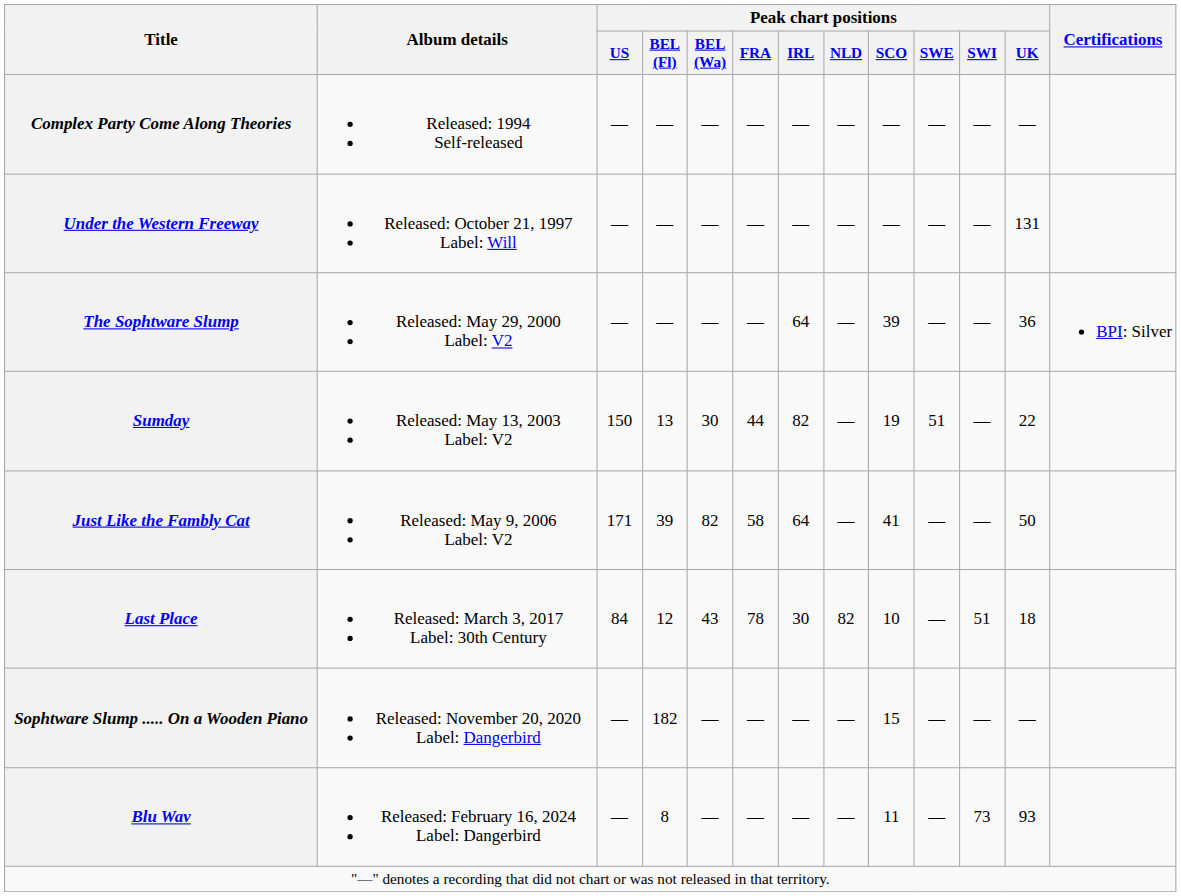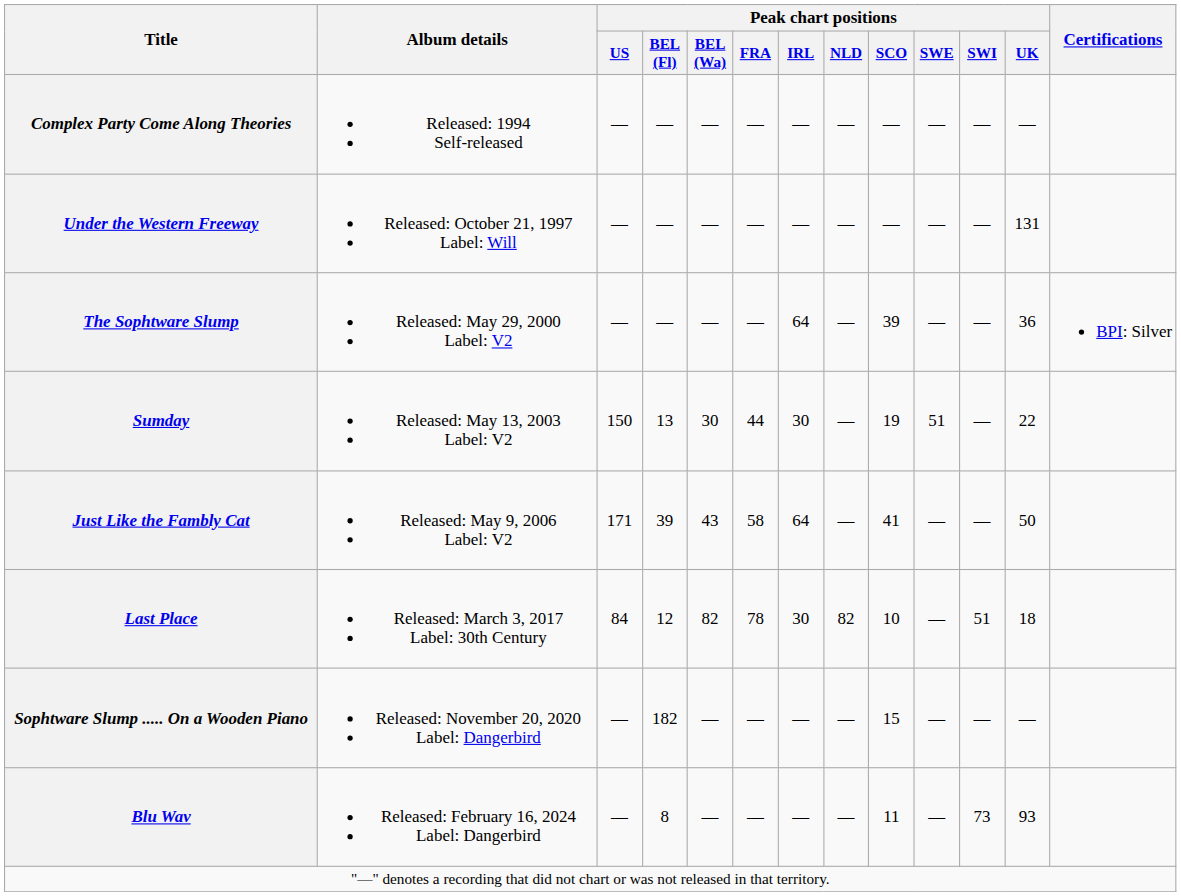 <table class="wikitable plainrowheaders" style="text-align:center;">
 <tr>
 <th scope="col" rowspan="2" style="width:18em;">Title</th>
 <th scope="col" rowspan="2" style="width:16em;">Album details</th>
 <th colspan="10" scope="col">Peak chart positions</th>
 <th scope="col" rowspan="2"><a href='#'>Certifications</a></th>
 </tr>
 <tr>
 <th scope="col" style="width:2.5em;font-size:90%;"><a href='#'>US</a><br></th>
 <th scope="col" style="width:2.5em;font-size:90%;"><a href='#'>BEL<br>(Fl)</a><br></th>
 <th scope="col" style="width:2.5em;font-size:90%;"><a href='#'>BEL<br>(Wa)</a><br></th>
 <th scope="col" style="width:2.5em;font-size:90%;"><a href='#'>FRA</a><br></th>
 <th scope="col" style="width:2.5em;font-size:90%;"><a href='#'>IRL</a><br></th>
 <th scope="col" style="width:2.5em;font-size:90%;"><a href='#'>NLD</a><br></th>
 <th scope="col" style="width:2.5em;font-size:90%;"><a href='#'>SCO</a><br></th>
 <th scope="col" style="width:2.5em;font-size:90%;"><a href='#'>SWE</a><br></th>
 <th scope="col" style="width:2.5em;font-size:90%;"><a href='#'>SWI</a><br></th>
 <th scope="col" style="width:2.5em;font-size:90%;"><a href='#'>UK</a><br></th>
 </tr>
 <tr>
 <th scope="row"><em>Complex Party Come Along Theories</em></th>
 <td><br><ul><li>Released: 1994</li><li>Self-released</li></ul></td>
 <td>—</td>
 <td>—</td>
 <td>—</td>
 <td>—</td>
 <td>—</td>
 <td>—</td>
 <td>—</td>
 <td>—</td>
 <td>—</td>
 <td>—</td>
 <td></td>
 </tr>
 <tr>
 <th scope="row"><em><a href='#'>Under the Western Freeway</a></em></th>
 <td><br><ul><li>Released: October 21, 1997</li><li>Label: <a href='#'>Will</a></li></ul></td>
 <td>—</td>
 <td>—</td>
 <td>—</td>
 <td>—</td>
 <td>—</td>
 <td>—</td>
 <td>—</td>
 <td>—</td>
 <td>—</td>
 <td>131</td>
 <td></td>
 </tr>
 <tr>
 <th scope="row"><em><a href='#'>The Sophtware Slump</a></em></th>
 <td><br><ul><li>Released: May 29, 2000</li><li>Label: <a href='#'>V2</a></li></ul></td>
 <td>—</td>
 <td>—</td>
 <td>—</td>
 <td>—</td>
 <td>64</td>
 <td>—</td>
 <td>39</td>
 <td>—</td>
 <td>—</td>
 <td>36</td>
 <td><br><ul><li><a href='#'>BPI</a>: Silver</li></ul></td>
 </tr>
 <tr>
 <th scope="row"><em><a href='#'>Sumday</a></em></th>
 <td><br><ul><li>Released: May 13, 2003</li><li>Label: V2</li></ul></td>
 <td>150</td>
 <td>13</td>
 <td>30</td>
 <td>44</td>
-<td>82</td>
+<td>30</td>
 <td>—</td>
 <td>19</td>
 <td>51</td>
 <td>—</td>
 <td>22</td>
 <td></td>
 </tr>
 <tr>
 <th scope="row"><em><a href='#'>Just Like the Fambly Cat</a></em></th>
 <td><br><ul><li>Released: May 9, 2006</li><li>Label: V2</li></ul></td>
 <td>171</td>
 <td>39</td>
-<td>82</td>
+<td>43</td>
 <td>58</td>
 <td>64</td>
 <td>—</td>
 <td>41</td>
 <td>—</td>
 <td>—</td>
 <td>50</td>
 <td></td>
 </tr>
 <tr>
 <th scope="row"><em><a href='#'>Last Place</a></em></th>
 <td><br><ul><li>Released: March 3, 2017</li><li>Label: 30th Century</li></ul></td>
 <td>84</td>
 <td>12</td>
-<td>43</td>
+<td>82</td>
 <td>78</td>
 <td>30</td>
 <td>82</td>
 <td>10</td>
 <td>—</td>
 <td>51</td>
 <td>18</td>
 <td></td>
 </tr>
 <tr>
 <th scope="row"><em>Sophtware Slump ..... On a Wooden Piano</em></th>
 <td><br><ul><li>Released: November 20, 2020</li><li>Label: <a href='#'>Dangerbird</a></li></ul></td>
 <td>—</td>
 <td>182</td>
 <td>—</td>
 <td>—</td>
 <td>—</td>
 <td>—</td>
 <td>15</td>
 <td>—</td>
 <td>—</td>
 <td>—</td>
 <td></td>
 </tr>
 <tr>
 <th scope="row"><em><a href='#'>Blu Wav</a></em></th>
 <td><br><ul><li>Released: February 16, 2024</li><li>Label: Dangerbird</li></ul></td>
 <td>—</td>
 <td>8</td>
 <td>—</td>
 <td>—</td>
 <td>—</td>
 <td>—</td>
 <td>11</td>
 <td>—</td>
 <td>73</td>
 <td>93</td>
 <td></td>
 </tr>
 <tr>
 <td colspan="13" style="font-size:90%">"—" denotes a recording that did not chart or was not released in that territory.</td>
 </tr>
 </table>
